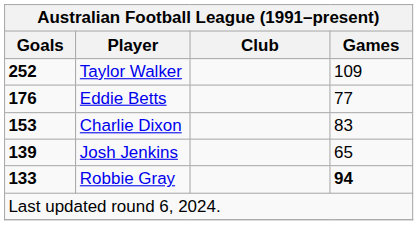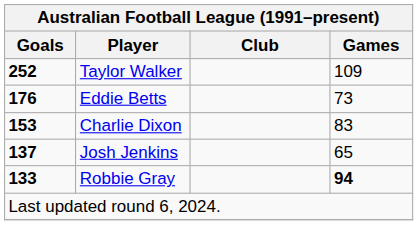 <table class="wikitable">
 <tr>
 <th colspan=4>Australian Football League (1991–present)</th>
 </tr>
 <tr>
 <th style="width:60px;">Goals</th>
 <th style="width:100px;">Player</th>
 <th style="width:125px;">Club</th>
 <th style="width:70px;">Games</th>
 </tr>
 <tr>
 <td><strong>252</strong></td>
 <td><a href='#'>Taylor Walker</a></td>
 <td></td>
 <td>109</td>
 </tr>
 <tr>
 <td><strong>176</strong></td>
 <td><a href='#'>Eddie Betts</a></td>
 <td><br></td>
-<td>77</td>
+<td>73</td>
 </tr>
 <tr>
 <td><strong>153</strong></td>
 <td><a href='#'>Charlie Dixon</a></td>
 <td><br></td>
 <td>83</td>
 </tr>
 <tr>
-<td><strong>139</strong></td>
+<td><strong>137</strong></td>
 <td><a href='#'>Josh Jenkins</a></td>
 <td><br></td>
 <td>65</td>
 </tr>
 <tr>
 <td><strong>133</strong></td>
 <td><a href='#'>Robbie Gray</a></td>
 <td></td>
 <td><strong>94</strong></td>
 </tr>
 <tr>
 <td colspan="4">Last updated round 6, 2024.</td>
 </tr>
 <tr>
 </tr>
 </table>
